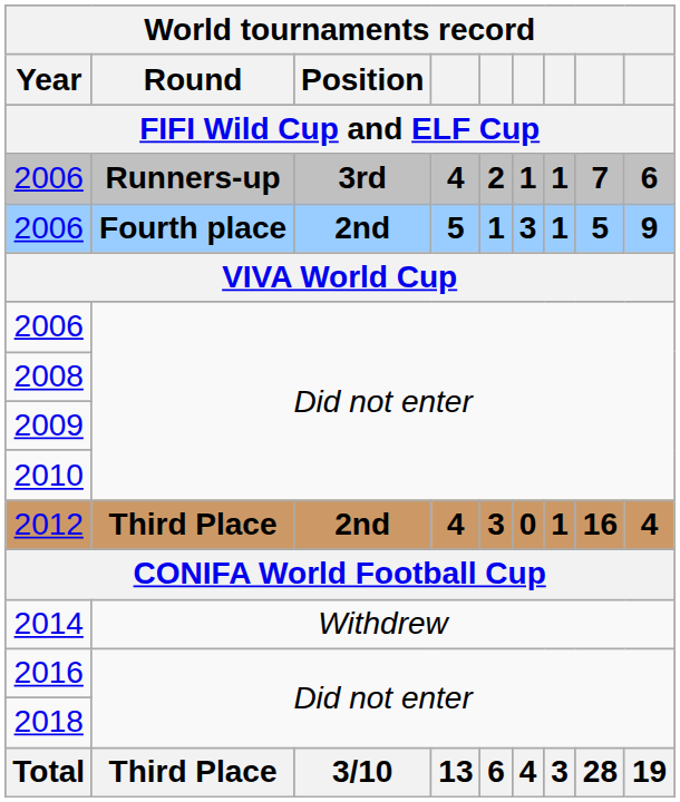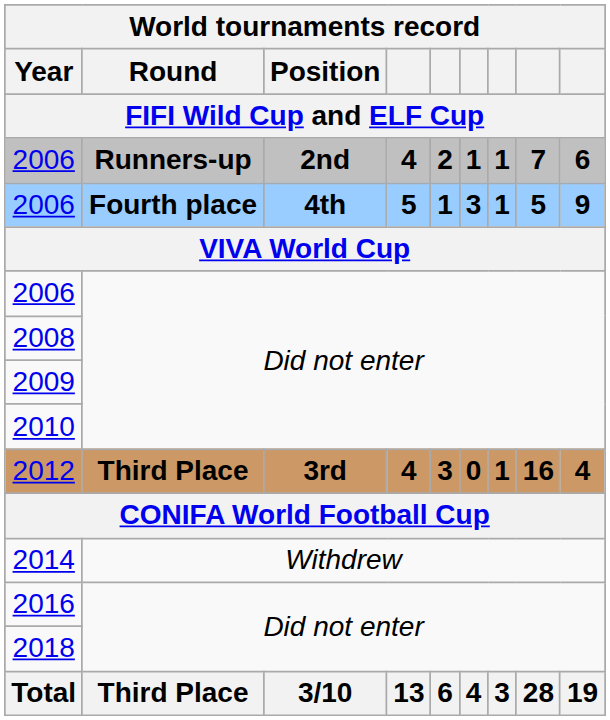 <table class="wikitable" style="text-align:center;">
 <tr>
 <th colspan="9">World tournaments record</th>
 </tr>
 <tr>
 <th>Year</th>
 <th>Round</th>
 <th>Position</th>
 <th></th>
 <th></th>
 <th></th>
 <th></th>
 <th></th>
 <th></th>
 </tr>
 <tr>
 <th colspan="9"><a href='#'>FIFI Wild Cup</a> and <a href='#'>ELF Cup</a></th>
 </tr>
 <tr style="background:silver;">
 <td><a href='#'>2006</a></td>
 <td><strong>Runners-up</strong></td>
-<td><strong>3rd</strong></td>
+<td><strong>2nd</strong></td>
 <td><strong>4</strong></td>
 <td><strong>2</strong></td>
 <td><strong>1</strong></td>
 <td><strong>1</strong></td>
 <td><strong>7</strong></td>
 <td><strong>6</strong></td>
 </tr>
 <tr style="background:#9ACDFF;">
 <td> <a href='#'>2006</a></td>
 <td><strong>Fourth place</strong></td>
-<td><strong>2nd</strong></td>
+<td><strong>4th</strong></td>
 <td><strong>5</strong></td>
 <td><strong>1</strong></td>
 <td><strong>3</strong></td>
 <td><strong>1</strong></td>
 <td><strong>5</strong></td>
 <td><strong>9</strong></td>
 </tr>
 <tr>
 <th colspan="9"><a href='#'>VIVA World Cup</a></th>
 </tr>
 <tr>
 <td> <a href='#'>2006</a></td>
 <td colspan=8 rowspan=4><em>Did not enter</em></td>
 </tr>
 <tr>
 <td> <a href='#'>2008</a></td>
 </tr>
 <tr>
 <td> <a href='#'>2009</a></td>
 </tr>
 <tr>
 <td> <a href='#'>2010</a></td>
 </tr>
 <tr style="background:#CC9966;">
 <td> <a href='#'>2012</a></td>
 <td><strong>Third Place</strong></td>
-<td><strong>2nd</strong></td>
+<td><strong>3rd</strong></td>
 <td><strong>4</strong></td>
 <td><strong>3</strong></td>
 <td><strong>0</strong></td>
 <td><strong>1</strong></td>
 <td><strong>16</strong></td>
 <td><strong>4</strong></td>
 </tr>
 <tr>
 <th colspan="9"><a href='#'>CONIFA World Football Cup</a></th>
 </tr>
 <tr>
 <td> <a href='#'>2014</a></td>
 <td colspan=8><em>Withdrew</em></td>
 </tr>
 <tr>
 <td> <a href='#'>2016</a></td>
 <td colspan=8 rowspan=2><em>Did not enter</em></td>
 </tr>
 <tr>
 <td> <a href='#'>2018</a></td>
 </tr>
 <tr>
 <th>Total</th>
 <th>Third Place</th>
 <th>3/10</th>
 <th>13</th>
 <th>6</th>
 <th>4</th>
 <th>3</th>
 <th>28</th>
 <th>19</th>
 </tr>
 </table>
